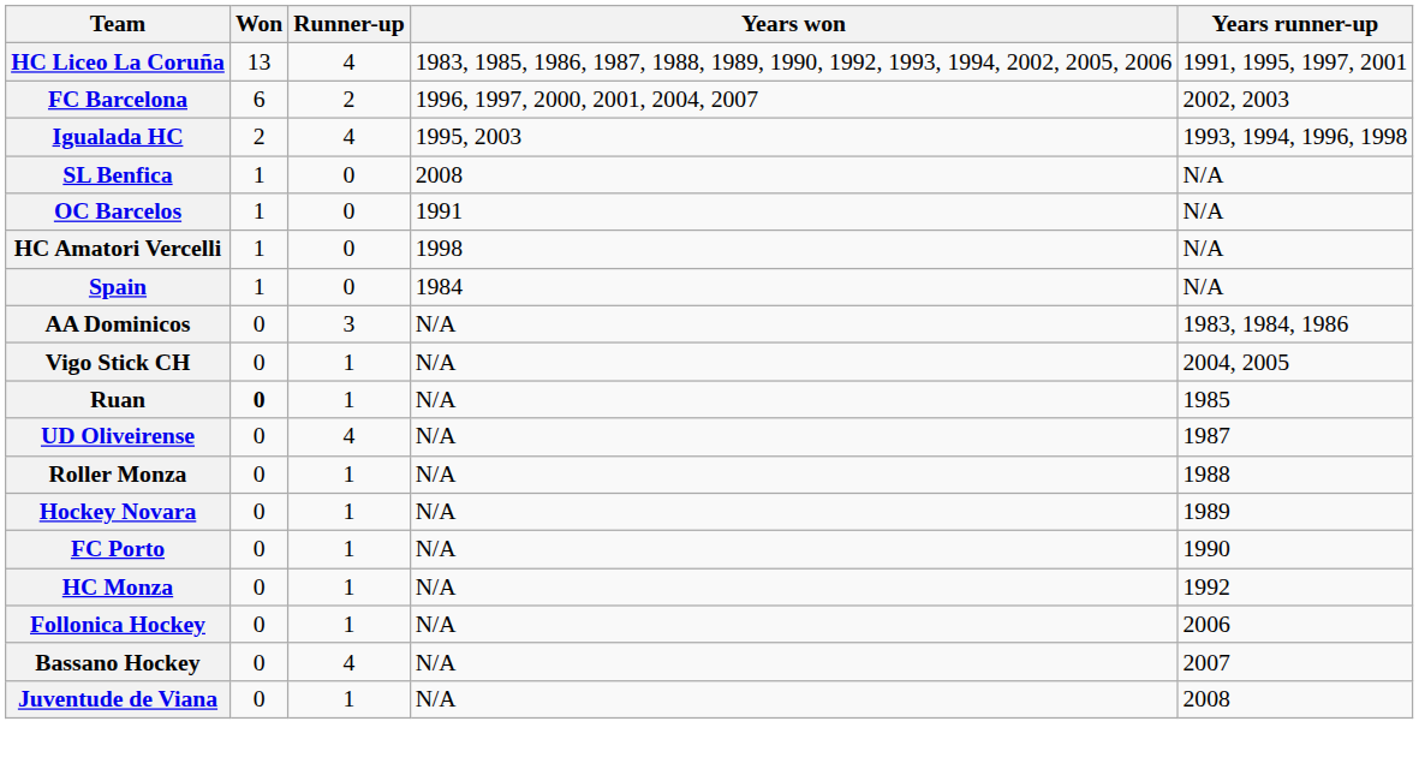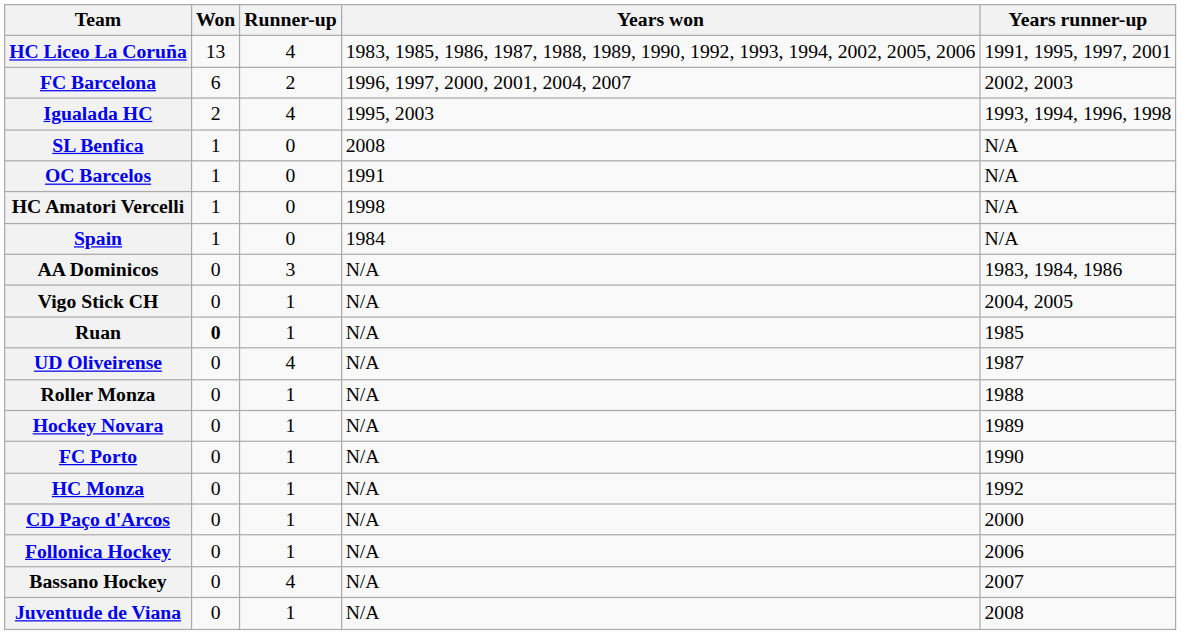 <table class="wikitable sortable plainrowheaders">
 <tr>
 <th scope="col" class="unsortable">Team</th>
 <th scope="col">Won</th>
 <th scope="col">Runner-up</th>
 <th scope="col" class="unsortable">Years won</th>
 <th scope="col" class="unsortable">Years runner-up</th>
 </tr>
 <tr>
 <th scope="row"> <a href='#'>HC Liceo La Coruña</a></th>
 <td align="center">13</td>
 <td align="center">4</td>
 <td>1983, 1985, 1986, 1987, 1988, 1989, 1990, 1992, 1993, 1994, 2002, 2005, 2006</td>
 <td>1991, 1995, 1997, 2001</td>
 </tr>
 <tr>
 <th scope="row"> <a href='#'>FC Barcelona</a></th>
 <td align="center">6</td>
 <td align="center">2</td>
 <td>1996, 1997, 2000, 2001, 2004, 2007</td>
 <td>2002, 2003</td>
 </tr>
 <tr>
 <th scope="row"> <a href='#'>Igualada HC</a></th>
 <td align="center">2</td>
 <td align="center">4</td>
 <td>1995, 2003</td>
 <td>1993, 1994, 1996, 1998</td>
 </tr>
 <tr>
 <th scope="row"> <a href='#'>SL Benfica</a></th>
 <td align="center">1</td>
 <td align="center">0</td>
 <td>2008</td>
 <td>N/A</td>
 </tr>
 <tr>
 <th scope="row"> <a href='#'>OC Barcelos</a></th>
 <td align="center">1</td>
 <td align="center">0</td>
 <td>1991</td>
 <td>N/A</td>
 </tr>
 <tr>
 <th scope="row"> HC Amatori Vercelli</th>
 <td align="center">1</td>
 <td align="center">0</td>
 <td>1998</td>
 <td>N/A</td>
 </tr>
 <tr>
 <th scope="row"> <a href='#'>Spain</a></th>
 <td align="center">1</td>
 <td align="center">0</td>
 <td>1984</td>
 <td>N/A</td>
 </tr>
 <tr>
 <th scope="row"> AA Dominicos</th>
 <td align="center">0</td>
 <td align="center">3</td>
 <td>N/A</td>
 <td>1983, 1984, 1986</td>
 </tr>
 <tr>
 <th scope="row"> Vigo Stick CH</th>
 <td align="center">0</td>
 <td align="center">1</td>
 <td>N/A</td>
 <td>2004, 2005</td>
 </tr>
 <tr>
 <th scope="row">Ruan</th>
 <td align="center"><strong>0</strong></td>
 <td align="center">1</td>
 <td>N/A</td>
 <td>1985</td>
 </tr>
 <tr>
 <th scope="row"> <a href='#'>UD Oliveirense</a></th>
 <td align="center">0</td>
 <td align="center">4</td>
 <td>N/A</td>
 <td>1987</td>
 </tr>
 <tr>
 <th scope="row"> Roller Monza</th>
 <td align="center">0</td>
 <td align="center">1</td>
 <td>N/A</td>
 <td>1988</td>
 </tr>
 <tr>
 <th scope="row"> <a href='#'>Hockey Novara</a></th>
 <td align="center">0</td>
 <td align="center">1</td>
 <td>N/A</td>
 <td>1989</td>
 </tr>
 <tr>
 <th scope="row"> <a href='#'>FC Porto</a></th>
 <td align="center">0</td>
 <td align="center">1</td>
 <td>N/A</td>
 <td>1990</td>
 </tr>
 <tr>
 <th scope="row"> <a href='#'>HC Monza</a></th>
 <td align="center">0</td>
 <td align="center">1</td>
 <td>N/A</td>
 <td>1992</td>
 </tr>
 <tr>
+<th scope="row"> <a href='#'>CD Paço d'Arcos</a></th>
+<td align="center">0</td>
+<td align="center">1</td>
+<td>N/A</td>
+<td>2000</td>
+</tr>
+<tr>
 <th scope="row"> <a href='#'>Follonica Hockey</a></th>
 <td align="center">0</td>
 <td align="center">1</td>
 <td>N/A</td>
 <td>2006</td>
 </tr>
 <tr>
 <th scope="row"> Bassano Hockey</th>
 <td align="center">0</td>
 <td align="center">4</td>
 <td>N/A</td>
 <td>2007</td>
 </tr>
 <tr>
 <th scope="row"> <a href='#'>Juventude de Viana</a></th>
 <td align="center">0</td>
 <td align="center">1</td>
 <td>N/A</td>
 <td>2008</td>
 </tr>
 </table>
